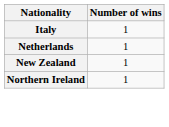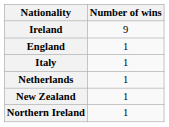 <table class="wikitable plainrowheaders sortable">
 <tr>
 <th scope=col>Nationality</th>
 <th scope=col>Number of wins</th>
+</tr>
+<tr>
+<th scope=row> Ireland</th>
+<td align=center>9</td>
+</tr>
+<tr>
+<th scope=row> England</th>
+<td align=center>1</td>
 </tr>
 <tr>
 <th scope=row> Italy</th>
 <td align=center>1</td>
 </tr>
 <tr>
 <th scope=row> Netherlands</th>
 <td align=center>1</td>
 </tr>
 <tr>
 <th scope=row> New Zealand</th>
 <td align=center>1</td>
 </tr>
 <tr>
 <th scope=row> Northern Ireland</th>
 <td align=center>1</td>
 </tr>
 </table>
